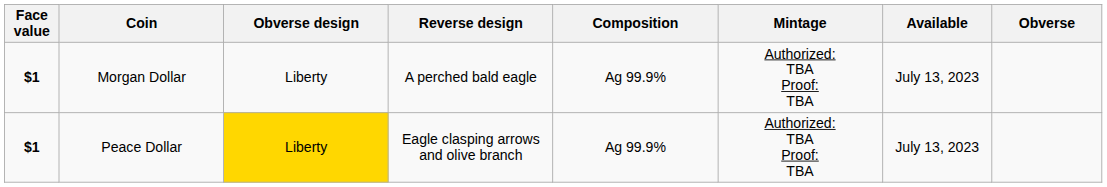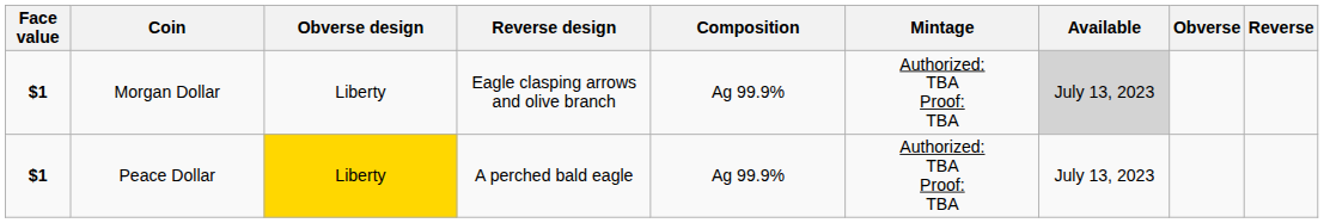 <table class="wikitable">
 <tr>
 <th width="5%">Face value</th>
 <th width="15%">Coin</th>
 <th width="15%">Obverse design</th>
 <th width="15%">Reverse design</th>
 <th width="15%">Composition</th>
 <th width="15%">Mintage</th>
 <th width="10%">Available</th>
 <th>Obverse</th>
+<th>Reverse</th>
 </tr>
 <tr>
 <td align="center"><strong>$1</strong></td>
 <td align="center">Morgan Dollar</td>
 <td align="center">Liberty</td>
-<td align="center">A perched bald eagle</td>
+<td align="center">Eagle clasping arrows and olive branch</td>
 <td align="center">Ag 99.9%</td>
 <td align="center"><u>Authorized:</u><br>TBA<br><u>Proof:</u><br>TBA</td>
-<td align="center">July 13, 2023</td>
+<td align="center" style="background: lightgrey;">July 13, 2023</td>
+<td></td>
 <td></td>
 </tr>
 <tr>
 <td align="center"><strong>$1</strong></td>
 <td align="center">Peace Dollar</td>
 <td align="center" style="background: gold;">Liberty</td>
-<td align="center">Eagle clasping arrows and olive branch</td>
+<td align="center">A perched bald eagle</td>
 <td align="center">Ag 99.9%</td>
 <td align="center"><u>Authorized:</u><br>TBA<br><u>Proof:</u><br>TBA</td>
 <td align="center">July 13, 2023</td>
 <td></td>
+<td></td>
 </tr>
 </table>
